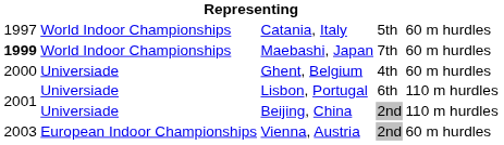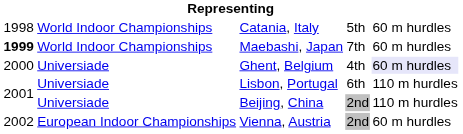 <table>
 <tr>
 <th colspan="5">Representing </th>
 </tr>
 <tr>
-<td>1997</td>
+<td>1998</td>
 <td><a href='#'>World Indoor Championships</a></td>
 <td><a href='#'>Catania</a>, <a href='#'>Italy</a></td>
 <td>5th</td>
 <td>60 m hurdles</td>
 </tr>
 <tr>
 <td><strong>1999</strong></td>
 <td><a href='#'>World Indoor Championships</a></td>
 <td><a href='#'>Maebashi</a>, <a href='#'>Japan</a></td>
 <td>7th</td>
 <td>60 m hurdles</td>
 </tr>
 <tr>
 <td>2000</td>
 <td><a href='#'>Universiade</a></td>
 <td><a href='#'>Ghent</a>, <a href='#'>Belgium</a></td>
 <td>4th</td>
-<td>60 m hurdles</td>
+<td style="background: lavender;">60 m hurdles</td>
 </tr>
 <tr>
 <td rowspan=2>2001</td>
 <td><a href='#'>Universiade</a></td>
 <td><a href='#'>Lisbon</a>, <a href='#'>Portugal</a></td>
 <td>6th</td>
 <td>110 m hurdles</td>
 </tr>
 <tr>
 <td><a href='#'>Universiade</a></td>
 <td><a href='#'>Beijing</a>, <a href='#'>China</a></td>
 <td bgcolor="silver" align="center">2nd</td>
 <td>110 m hurdles</td>
 </tr>
 <tr>
-<td>2003</td>
+<td>2002</td>
 <td><a href='#'>European Indoor Championships</a></td>
 <td><a href='#'>Vienna</a>, <a href='#'>Austria</a></td>
 <td bgcolor="silver" align="center">2nd</td>
 <td>60 m hurdles</td>
 </tr>
 </table>
